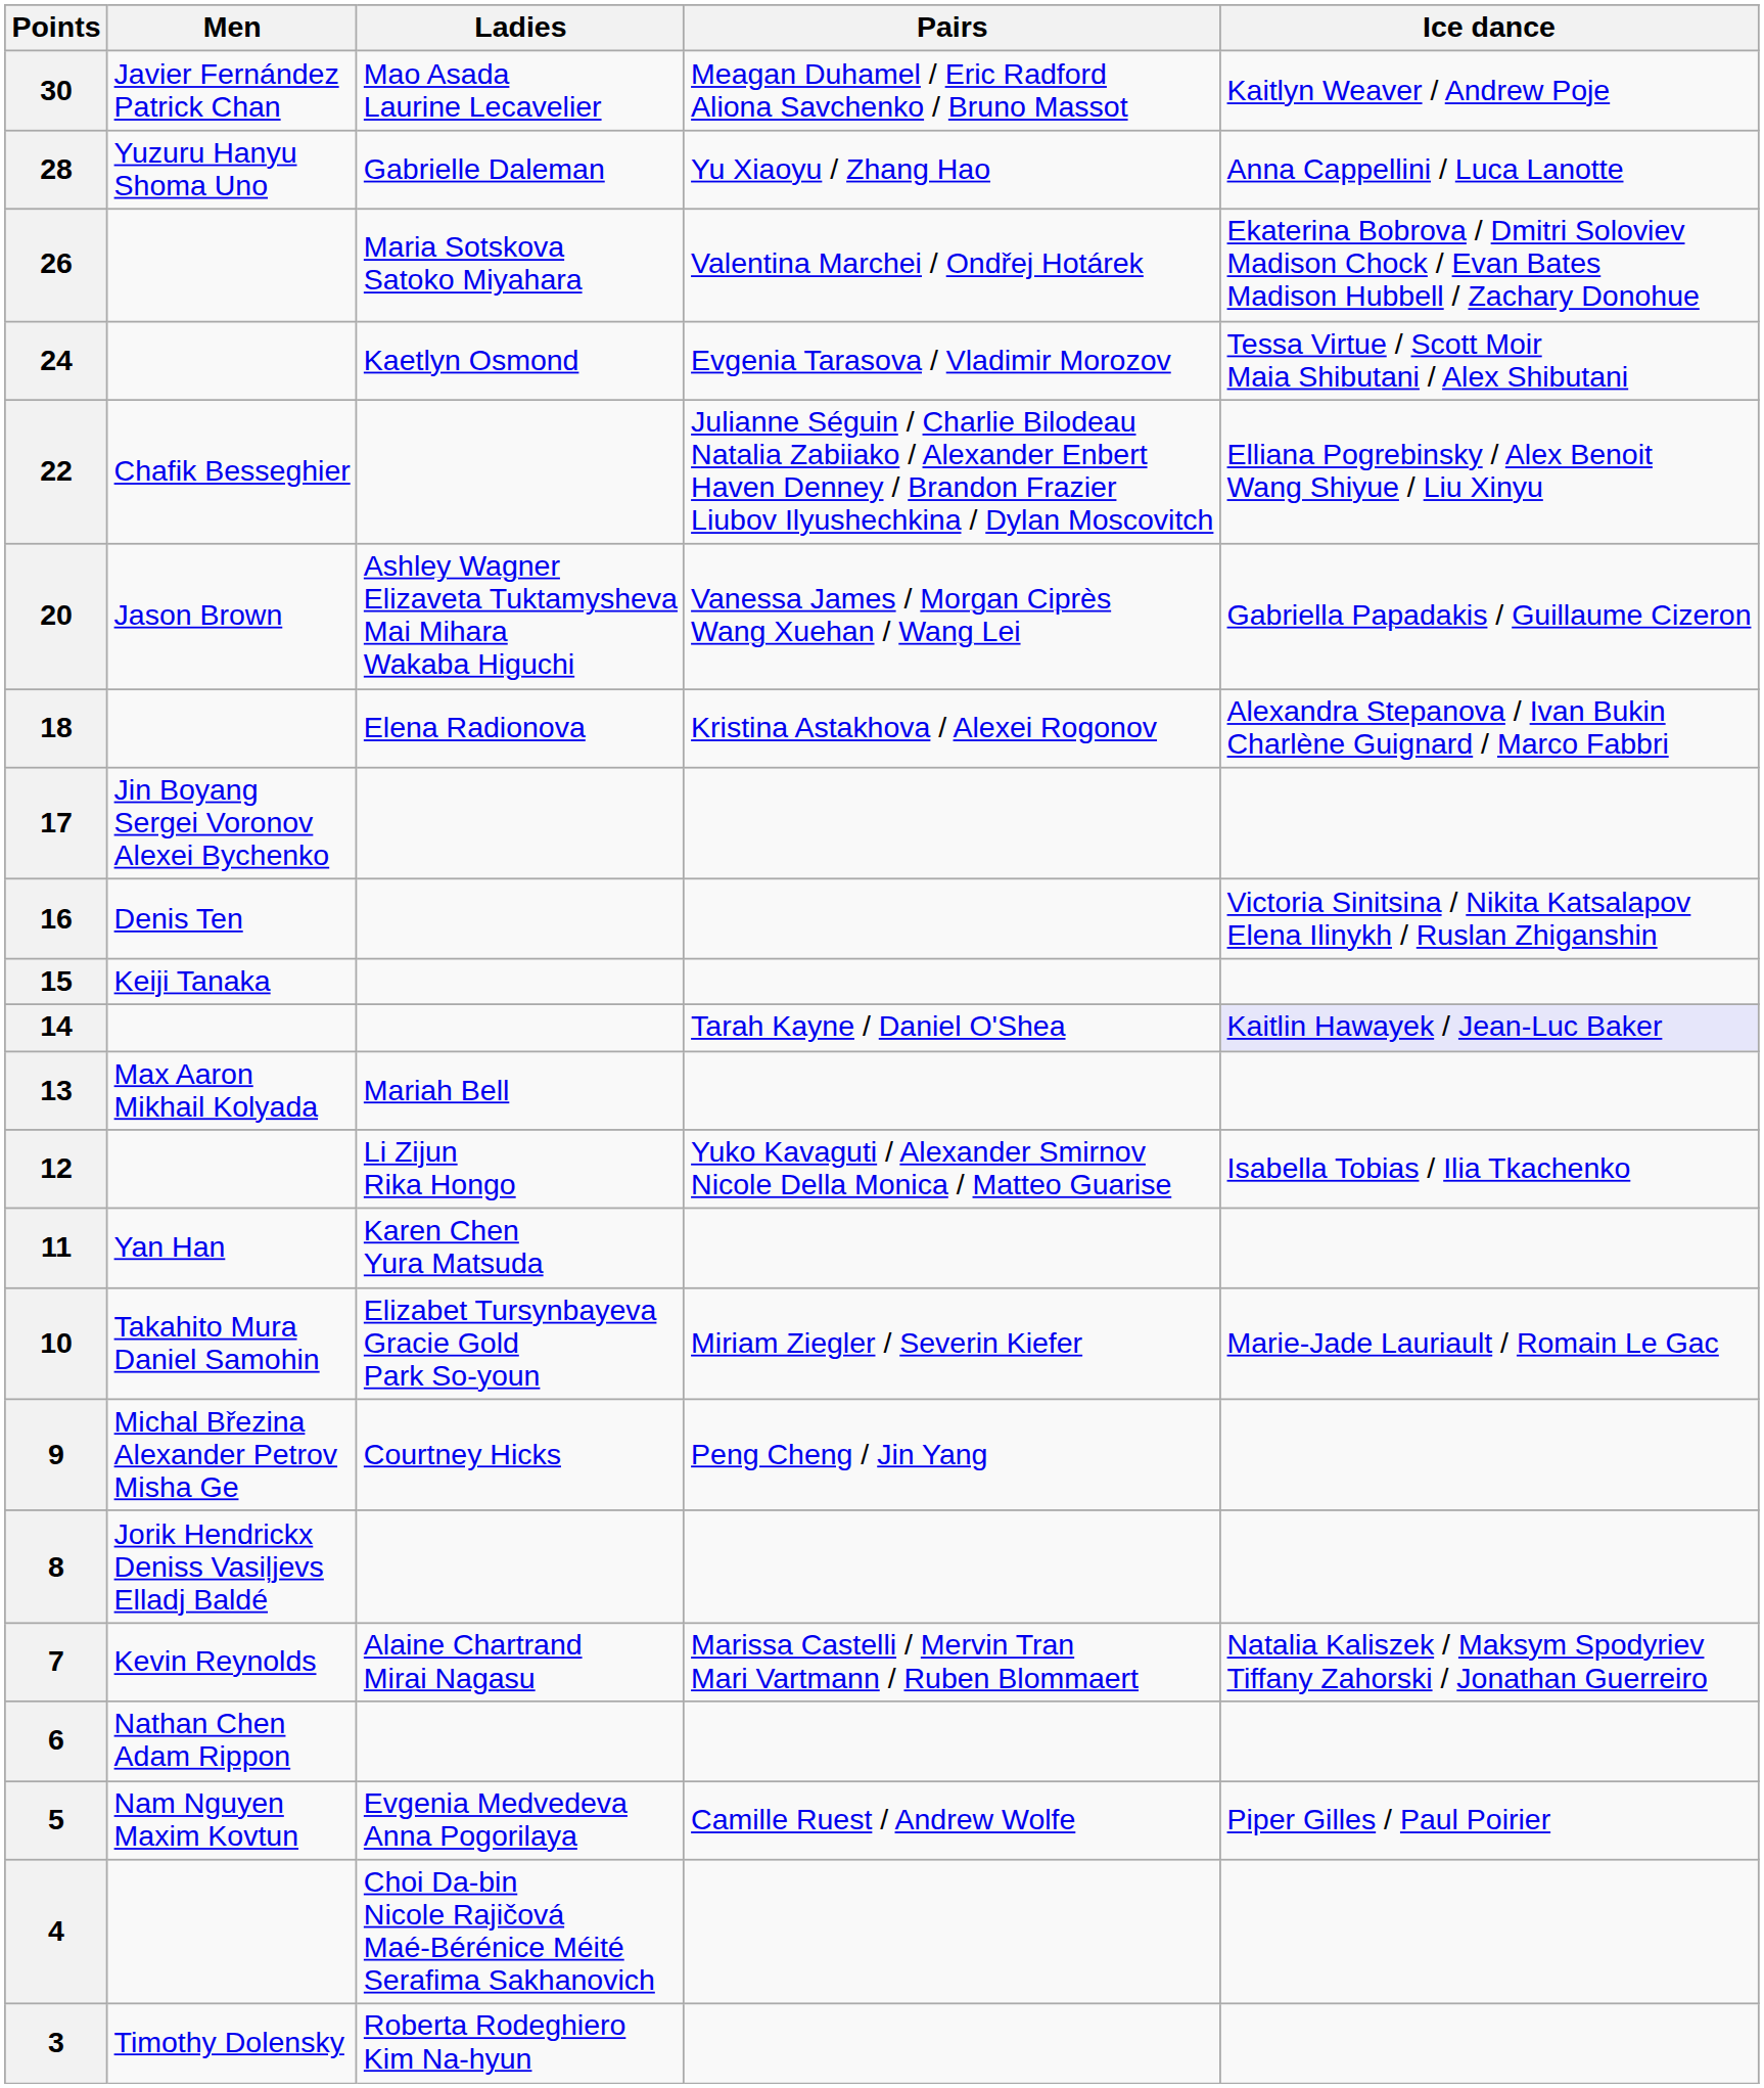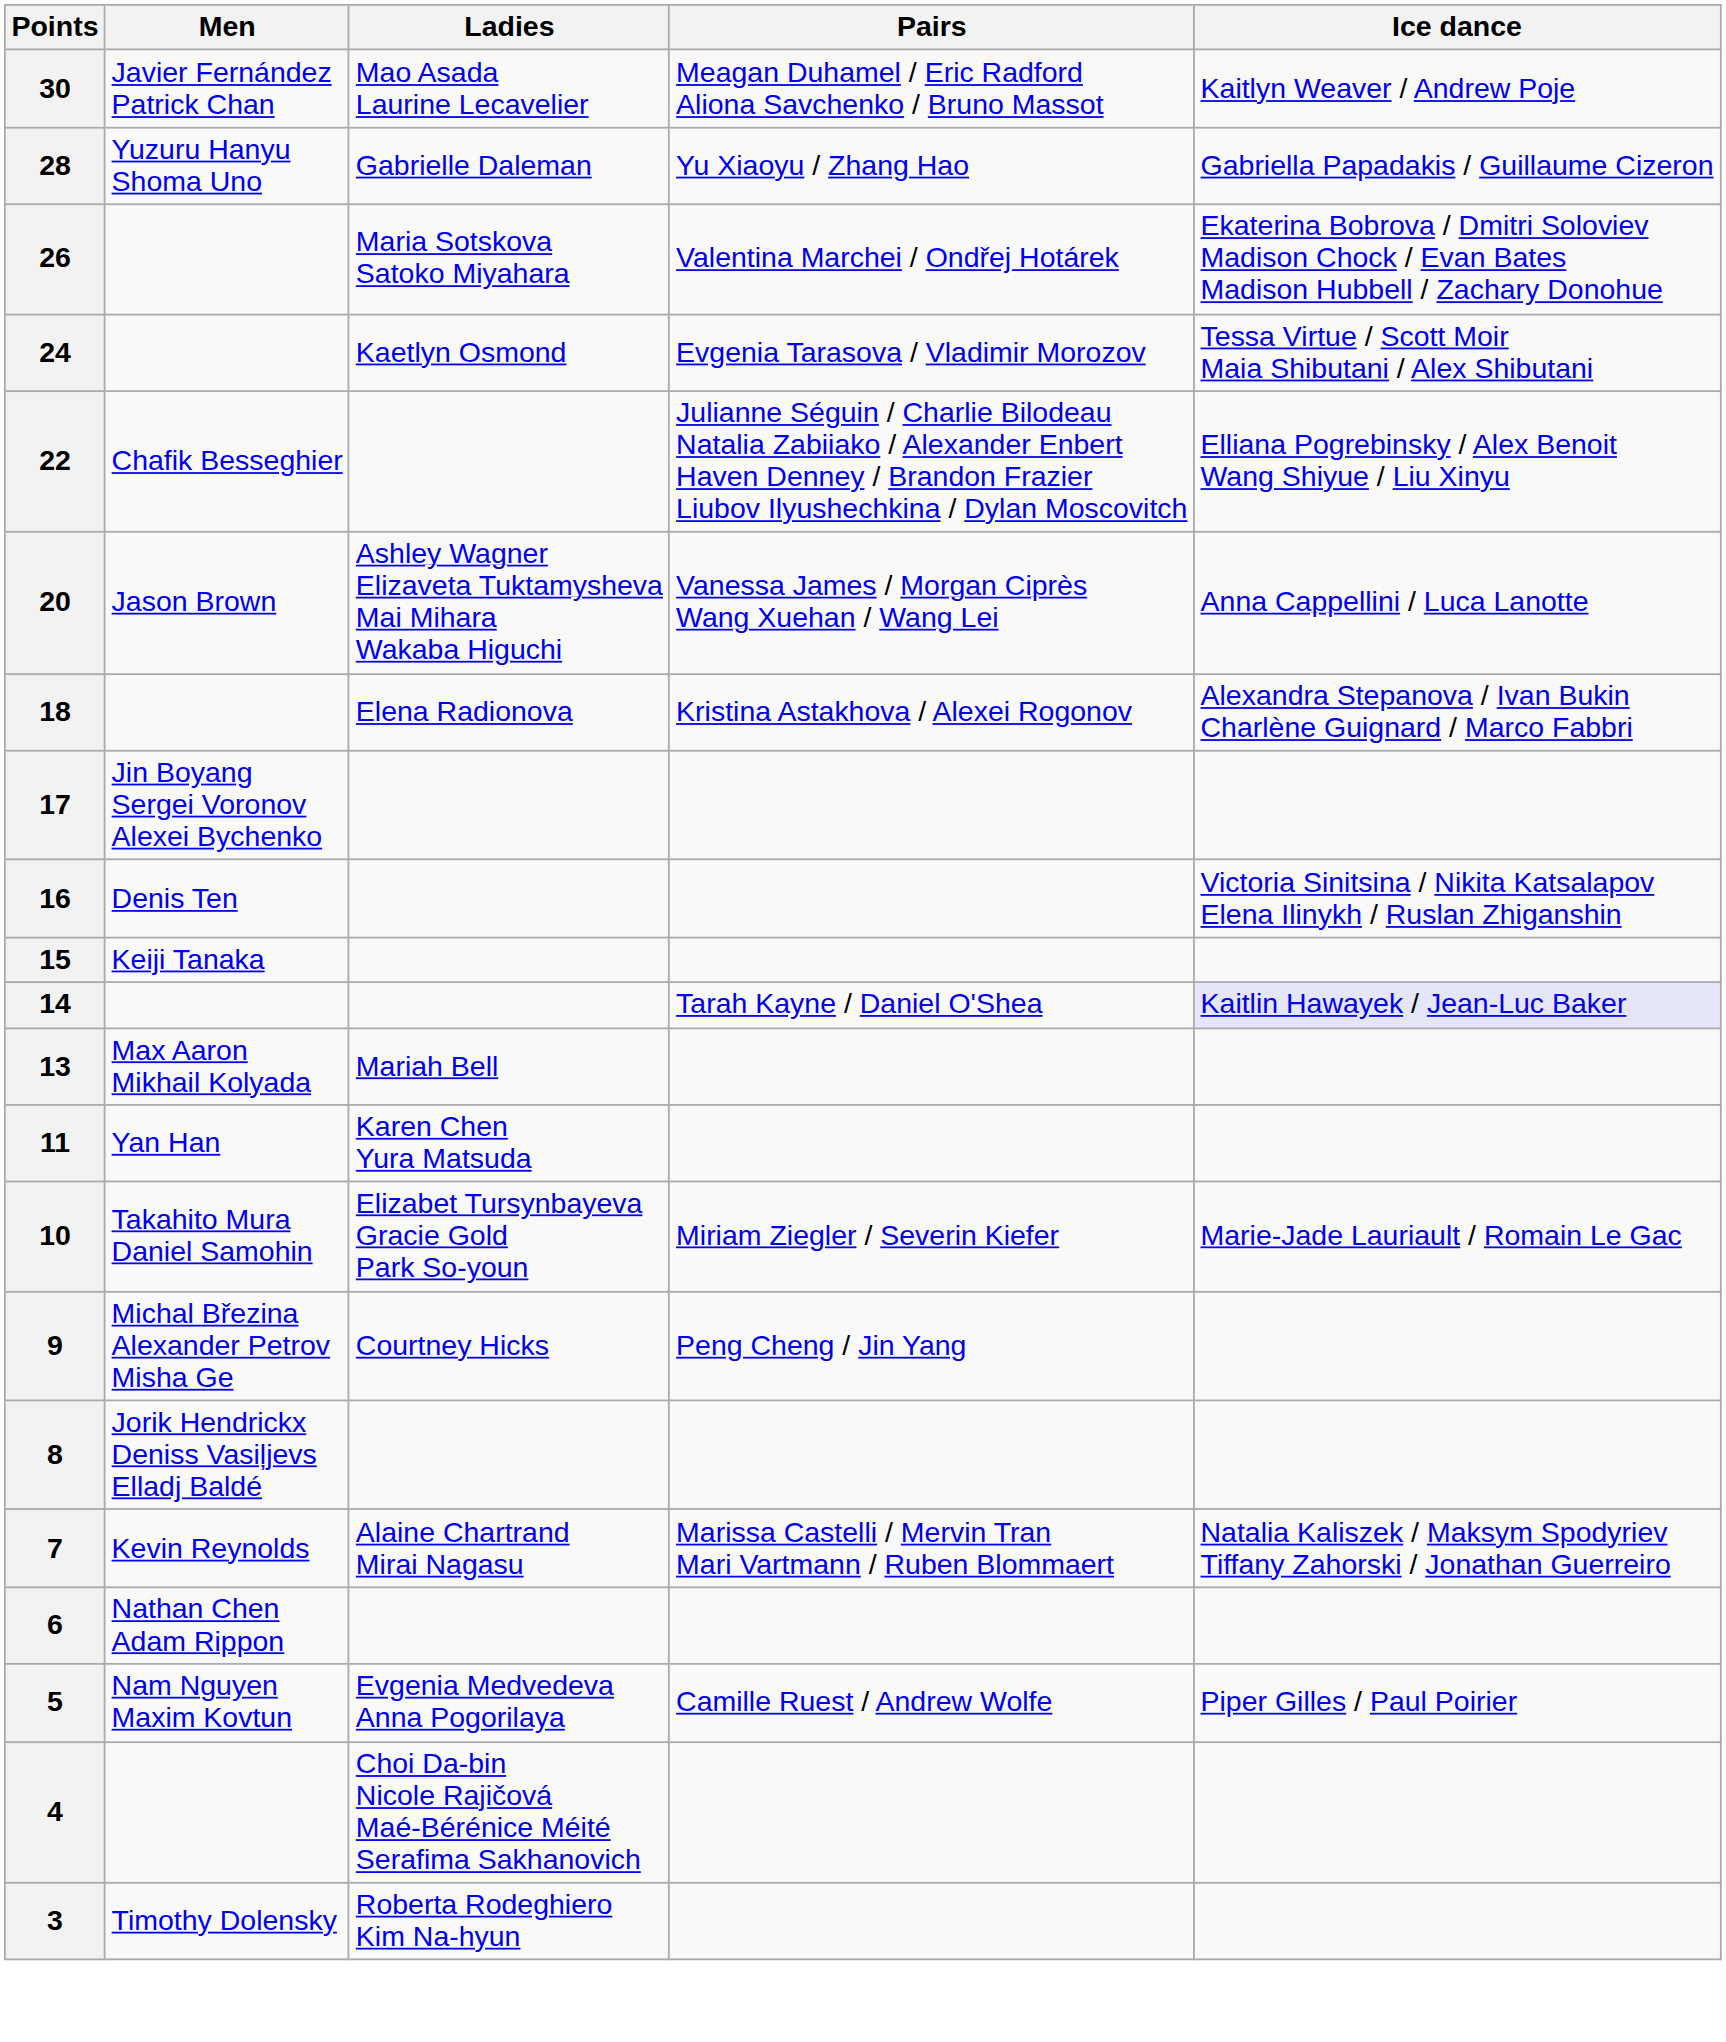 <table class="wikitable">
 <tr>
 <th>Points</th>
 <th>Men</th>
 <th>Ladies</th>
 <th>Pairs</th>
 <th>Ice dance</th>
 </tr>
 <tr>
 <th>30</th>
 <td> <a href='#'>Javier Fernández</a> <br>  <a href='#'>Patrick Chan</a></td>
 <td> <a href='#'>Mao Asada</a> <br>  <a href='#'>Laurine Lecavelier</a></td>
 <td> <a href='#'>Meagan Duhamel</a> / <a href='#'>Eric Radford</a> <br>  <a href='#'>Aliona Savchenko</a> / <a href='#'>Bruno Massot</a></td>
 <td> <a href='#'>Kaitlyn Weaver</a> / <a href='#'>Andrew Poje</a></td>
 </tr>
 <tr>
 <th>28</th>
 <td> <a href='#'>Yuzuru Hanyu</a> <br>  <a href='#'>Shoma Uno</a></td>
 <td> <a href='#'>Gabrielle Daleman</a></td>
 <td> <a href='#'>Yu Xiaoyu</a> / <a href='#'>Zhang Hao</a></td>
-<td> <a href='#'>Anna Cappellini</a> / <a href='#'>Luca Lanotte</a></td>
+<td> <a href='#'>Gabriella Papadakis</a> / <a href='#'>Guillaume Cizeron</a></td>
 </tr>
 <tr>
 <th>26</th>
 <td></td>
 <td> <a href='#'>Maria Sotskova</a> <br>  <a href='#'>Satoko Miyahara</a></td>
 <td> <a href='#'>Valentina Marchei</a> / <a href='#'>Ondřej Hotárek</a></td>
 <td> <a href='#'>Ekaterina Bobrova</a> / <a href='#'>Dmitri Soloviev</a> <br>  <a href='#'>Madison Chock</a> / <a href='#'>Evan Bates</a> <br>  <a href='#'>Madison Hubbell</a> / <a href='#'>Zachary Donohue</a></td>
 </tr>
 <tr>
 <th>24</th>
 <td></td>
 <td> <a href='#'>Kaetlyn Osmond</a></td>
 <td> <a href='#'>Evgenia Tarasova</a> / <a href='#'>Vladimir Morozov</a></td>
 <td> <a href='#'>Tessa Virtue</a> / <a href='#'>Scott Moir</a>  <br>  <a href='#'>Maia Shibutani</a> / <a href='#'>Alex Shibutani</a></td>
 </tr>
 <tr>
 <th>22</th>
 <td> <a href='#'>Chafik Besseghier</a></td>
 <td></td>
 <td> <a href='#'>Julianne Séguin</a> / <a href='#'>Charlie Bilodeau</a> <br>  <a href='#'>Natalia Zabiiako</a> / <a href='#'>Alexander Enbert</a><br>  <a href='#'>Haven Denney</a> / <a href='#'>Brandon Frazier</a> <br>  <a href='#'>Liubov Ilyushechkina</a> / <a href='#'>Dylan Moscovitch</a></td>
 <td> <a href='#'>Elliana Pogrebinsky</a> / <a href='#'>Alex Benoit</a> <br>  <a href='#'>Wang Shiyue</a> / <a href='#'>Liu Xinyu</a></td>
 </tr>
 <tr>
 <th>20</th>
 <td> <a href='#'>Jason Brown</a></td>
 <td> <a href='#'>Ashley Wagner</a> <br>  <a href='#'>Elizaveta Tuktamysheva</a> <br>  <a href='#'>Mai Mihara</a> <br>  <a href='#'>Wakaba Higuchi</a></td>
 <td> <a href='#'>Vanessa James</a> / <a href='#'>Morgan Ciprès</a> <br>  <a href='#'>Wang Xuehan</a> / <a href='#'>Wang Lei</a></td>
-<td> <a href='#'>Gabriella Papadakis</a> / <a href='#'>Guillaume Cizeron</a></td>
+<td> <a href='#'>Anna Cappellini</a> / <a href='#'>Luca Lanotte</a></td>
 </tr>
 <tr>
 <th>18</th>
 <td></td>
 <td> <a href='#'>Elena Radionova</a></td>
 <td> <a href='#'>Kristina Astakhova</a> / <a href='#'>Alexei Rogonov</a></td>
 <td> <a href='#'>Alexandra Stepanova</a> / <a href='#'>Ivan Bukin</a> <br>  <a href='#'>Charlène Guignard</a> / <a href='#'>Marco Fabbri</a></td>
 </tr>
 <tr>
 <th>17</th>
 <td> <a href='#'>Jin Boyang</a> <br>  <a href='#'>Sergei Voronov</a> <br>  <a href='#'>Alexei Bychenko</a></td>
 <td></td>
 <td></td>
 <td></td>
 </tr>
 <tr>
 <th>16</th>
 <td> <a href='#'>Denis Ten</a></td>
 <td></td>
 <td></td>
 <td> <a href='#'>Victoria Sinitsina</a> / <a href='#'>Nikita Katsalapov</a> <br>  <a href='#'>Elena Ilinykh</a> / <a href='#'>Ruslan Zhiganshin</a></td>
 </tr>
 <tr>
 <th>15</th>
 <td> <a href='#'>Keiji Tanaka</a></td>
 <td></td>
 <td></td>
 <td></td>
 </tr>
 <tr>
 <th>14</th>
 <td></td>
 <td></td>
 <td> <a href='#'>Tarah Kayne</a> / <a href='#'>Daniel O'Shea</a></td>
 <td style="background: lavender;"> <a href='#'>Kaitlin Hawayek</a> / <a href='#'>Jean-Luc Baker</a></td>
 </tr>
 <tr>
 <th>13</th>
 <td> <a href='#'>Max Aaron</a> <br>  <a href='#'>Mikhail Kolyada</a></td>
 <td> <a href='#'>Mariah Bell</a></td>
 <td></td>
 <td></td>
-</tr>
-<tr>
-<th>12</th>
-<td></td>
-<td> <a href='#'>Li Zijun</a> <br>  <a href='#'>Rika Hongo</a></td>
-<td> <a href='#'>Yuko Kavaguti</a> / <a href='#'>Alexander Smirnov</a> <br>  <a href='#'>Nicole Della Monica</a> / <a href='#'>Matteo Guarise</a></td>
-<td> <a href='#'>Isabella Tobias</a> / <a href='#'>Ilia Tkachenko</a></td>
 </tr>
 <tr>
 <th>11</th>
 <td> <a href='#'>Yan Han</a></td>
 <td> <a href='#'>Karen Chen</a> <br>  <a href='#'>Yura Matsuda</a></td>
 <td></td>
 <td></td>
 </tr>
 <tr>
 <th>10</th>
 <td> <a href='#'>Takahito Mura</a> <br>  <a href='#'>Daniel Samohin</a></td>
 <td> <a href='#'>Elizabet Tursynbayeva</a> <br>  <a href='#'>Gracie Gold</a> <br>  <a href='#'>Park So-youn</a></td>
 <td> <a href='#'>Miriam Ziegler</a> / <a href='#'>Severin Kiefer</a></td>
 <td> <a href='#'>Marie-Jade Lauriault</a> / <a href='#'>Romain Le Gac</a></td>
 </tr>
 <tr>
 <th>9</th>
 <td> <a href='#'>Michal Březina</a> <br>  <a href='#'>Alexander Petrov</a> <br>  <a href='#'>Misha Ge</a></td>
 <td> <a href='#'>Courtney Hicks</a></td>
 <td> <a href='#'>Peng Cheng</a> / <a href='#'>Jin Yang</a></td>
 <td></td>
 </tr>
 <tr>
 <th>8</th>
 <td> <a href='#'>Jorik Hendrickx</a> <br>  <a href='#'>Deniss Vasiļjevs</a> <br>  <a href='#'>Elladj Baldé</a></td>
 <td></td>
 <td></td>
 <td></td>
 </tr>
 <tr>
 <th>7</th>
 <td> <a href='#'>Kevin Reynolds</a></td>
 <td> <a href='#'>Alaine Chartrand</a> <br>  <a href='#'>Mirai Nagasu</a></td>
 <td> <a href='#'>Marissa Castelli</a> / <a href='#'>Mervin Tran</a> <br>  <a href='#'>Mari Vartmann</a> / <a href='#'>Ruben Blommaert</a></td>
 <td> <a href='#'>Natalia Kaliszek</a> / <a href='#'>Maksym Spodyriev</a> <br>  <a href='#'>Tiffany Zahorski</a> / <a href='#'>Jonathan Guerreiro</a></td>
 </tr>
 <tr>
 <th>6</th>
 <td> <a href='#'>Nathan Chen</a> <br>  <a href='#'>Adam Rippon</a></td>
 <td></td>
 <td></td>
 <td></td>
 </tr>
 <tr>
 <th>5</th>
 <td> <a href='#'>Nam Nguyen</a> <br>  <a href='#'>Maxim Kovtun</a></td>
 <td> <a href='#'>Evgenia Medvedeva</a> <br>  <a href='#'>Anna Pogorilaya</a></td>
 <td> <a href='#'>Camille Ruest</a> / <a href='#'>Andrew Wolfe</a></td>
 <td> <a href='#'>Piper Gilles</a> / <a href='#'>Paul Poirier</a></td>
 </tr>
 <tr>
 <th>4</th>
 <td></td>
 <td> <a href='#'>Choi Da-bin</a> <br>  <a href='#'>Nicole Rajičová</a> <br>  <a href='#'>Maé-Bérénice Méité</a> <br>  <a href='#'>Serafima Sakhanovich</a></td>
 <td></td>
 <td></td>
 </tr>
 <tr>
 <th>3</th>
 <td> <a href='#'>Timothy Dolensky</a></td>
 <td> <a href='#'>Roberta Rodeghiero</a> <br>  <a href='#'>Kim Na-hyun</a></td>
 <td></td>
 <td></td>
 </tr>
 </table>
